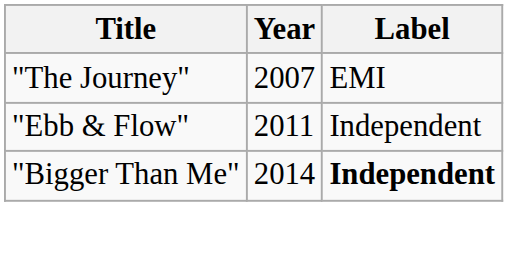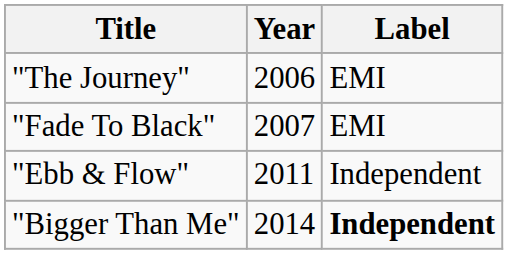 <table class="wikitable">
 <tr>
 <th>Title</th>
 <th>Year</th>
 <th>Label</th>
 </tr>
 <tr>
 <td>"The Journey"</td>
+<td>2006</td>
+<td>EMI</td>
+</tr>
+<tr>
+<td>"Fade To Black"</td>
 <td>2007</td>
 <td>EMI</td>
 </tr>
 <tr>
 <td>"Ebb & Flow"</td>
 <td>2011</td>
 <td>Independent</td>
 </tr>
 <tr>
 <td>"Bigger Than Me"</td>
 <td>2014</td>
 <td><strong>Independent</strong></td>
 </tr>
 </table>
